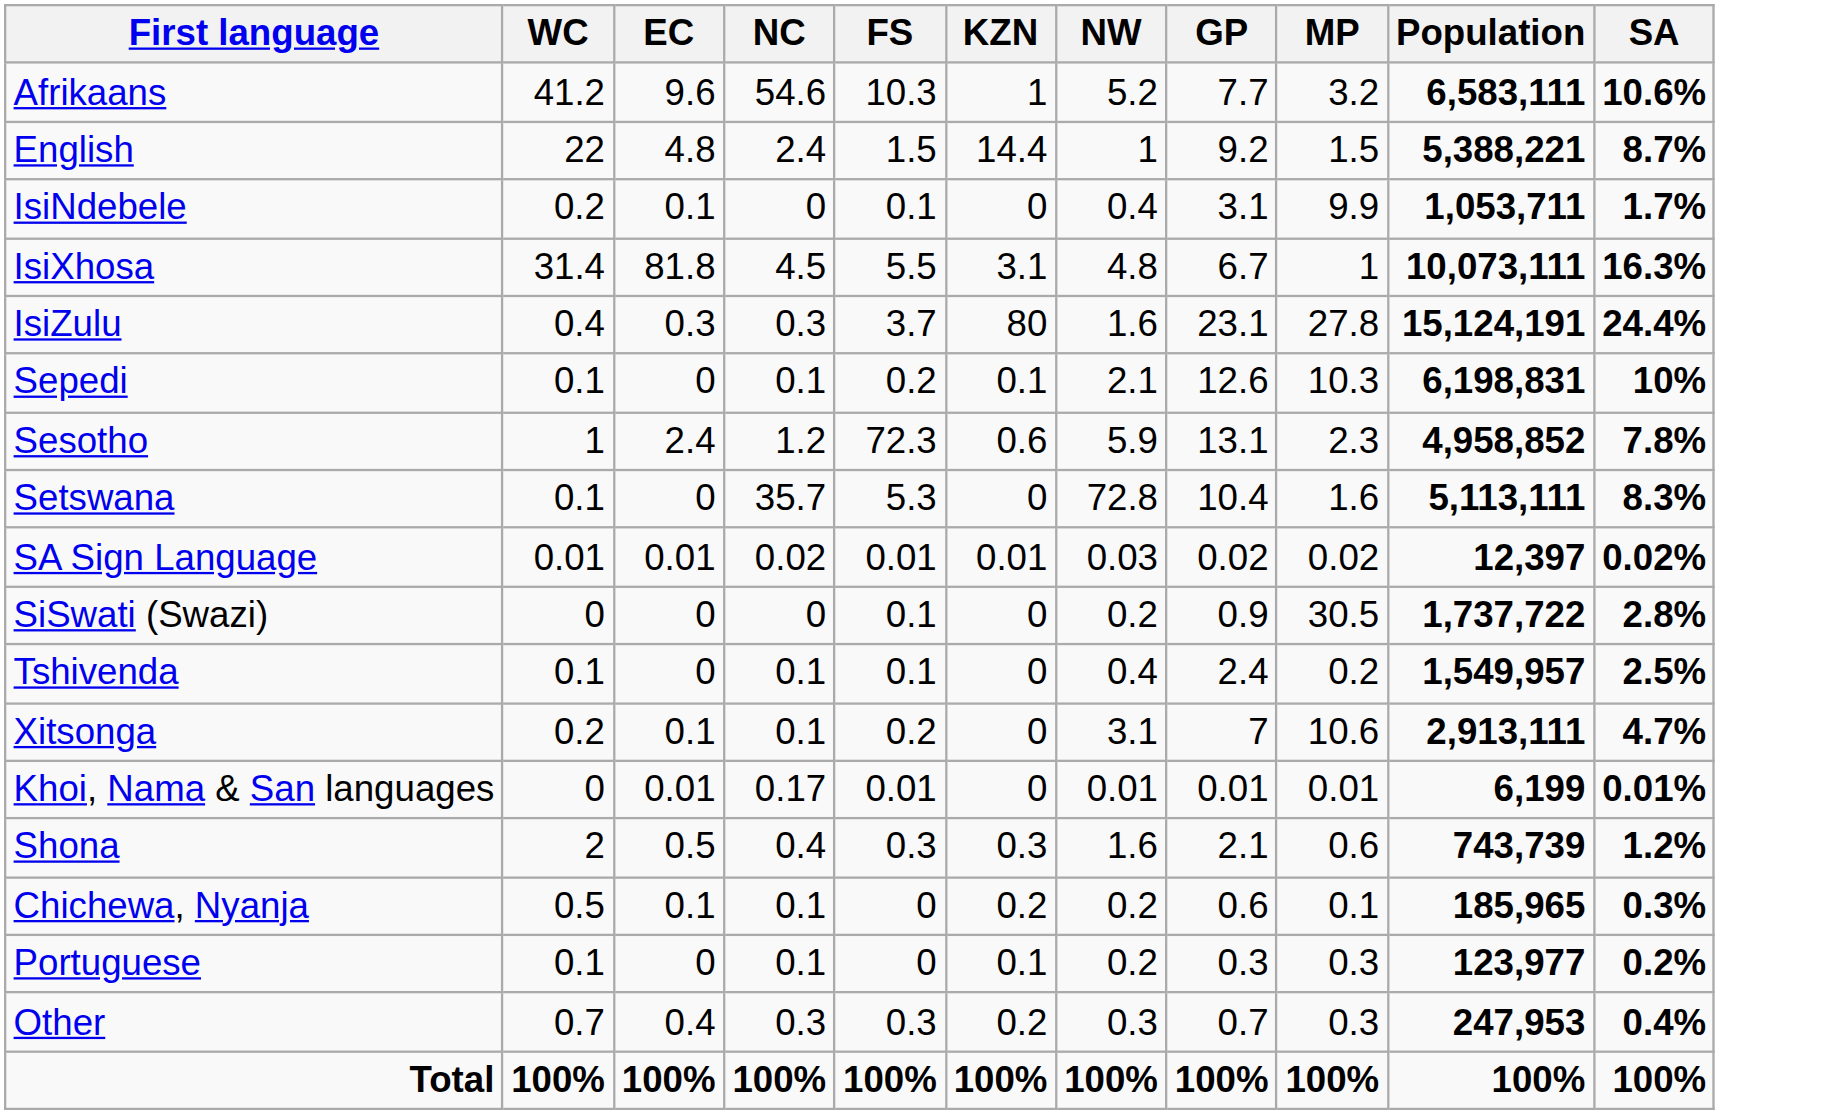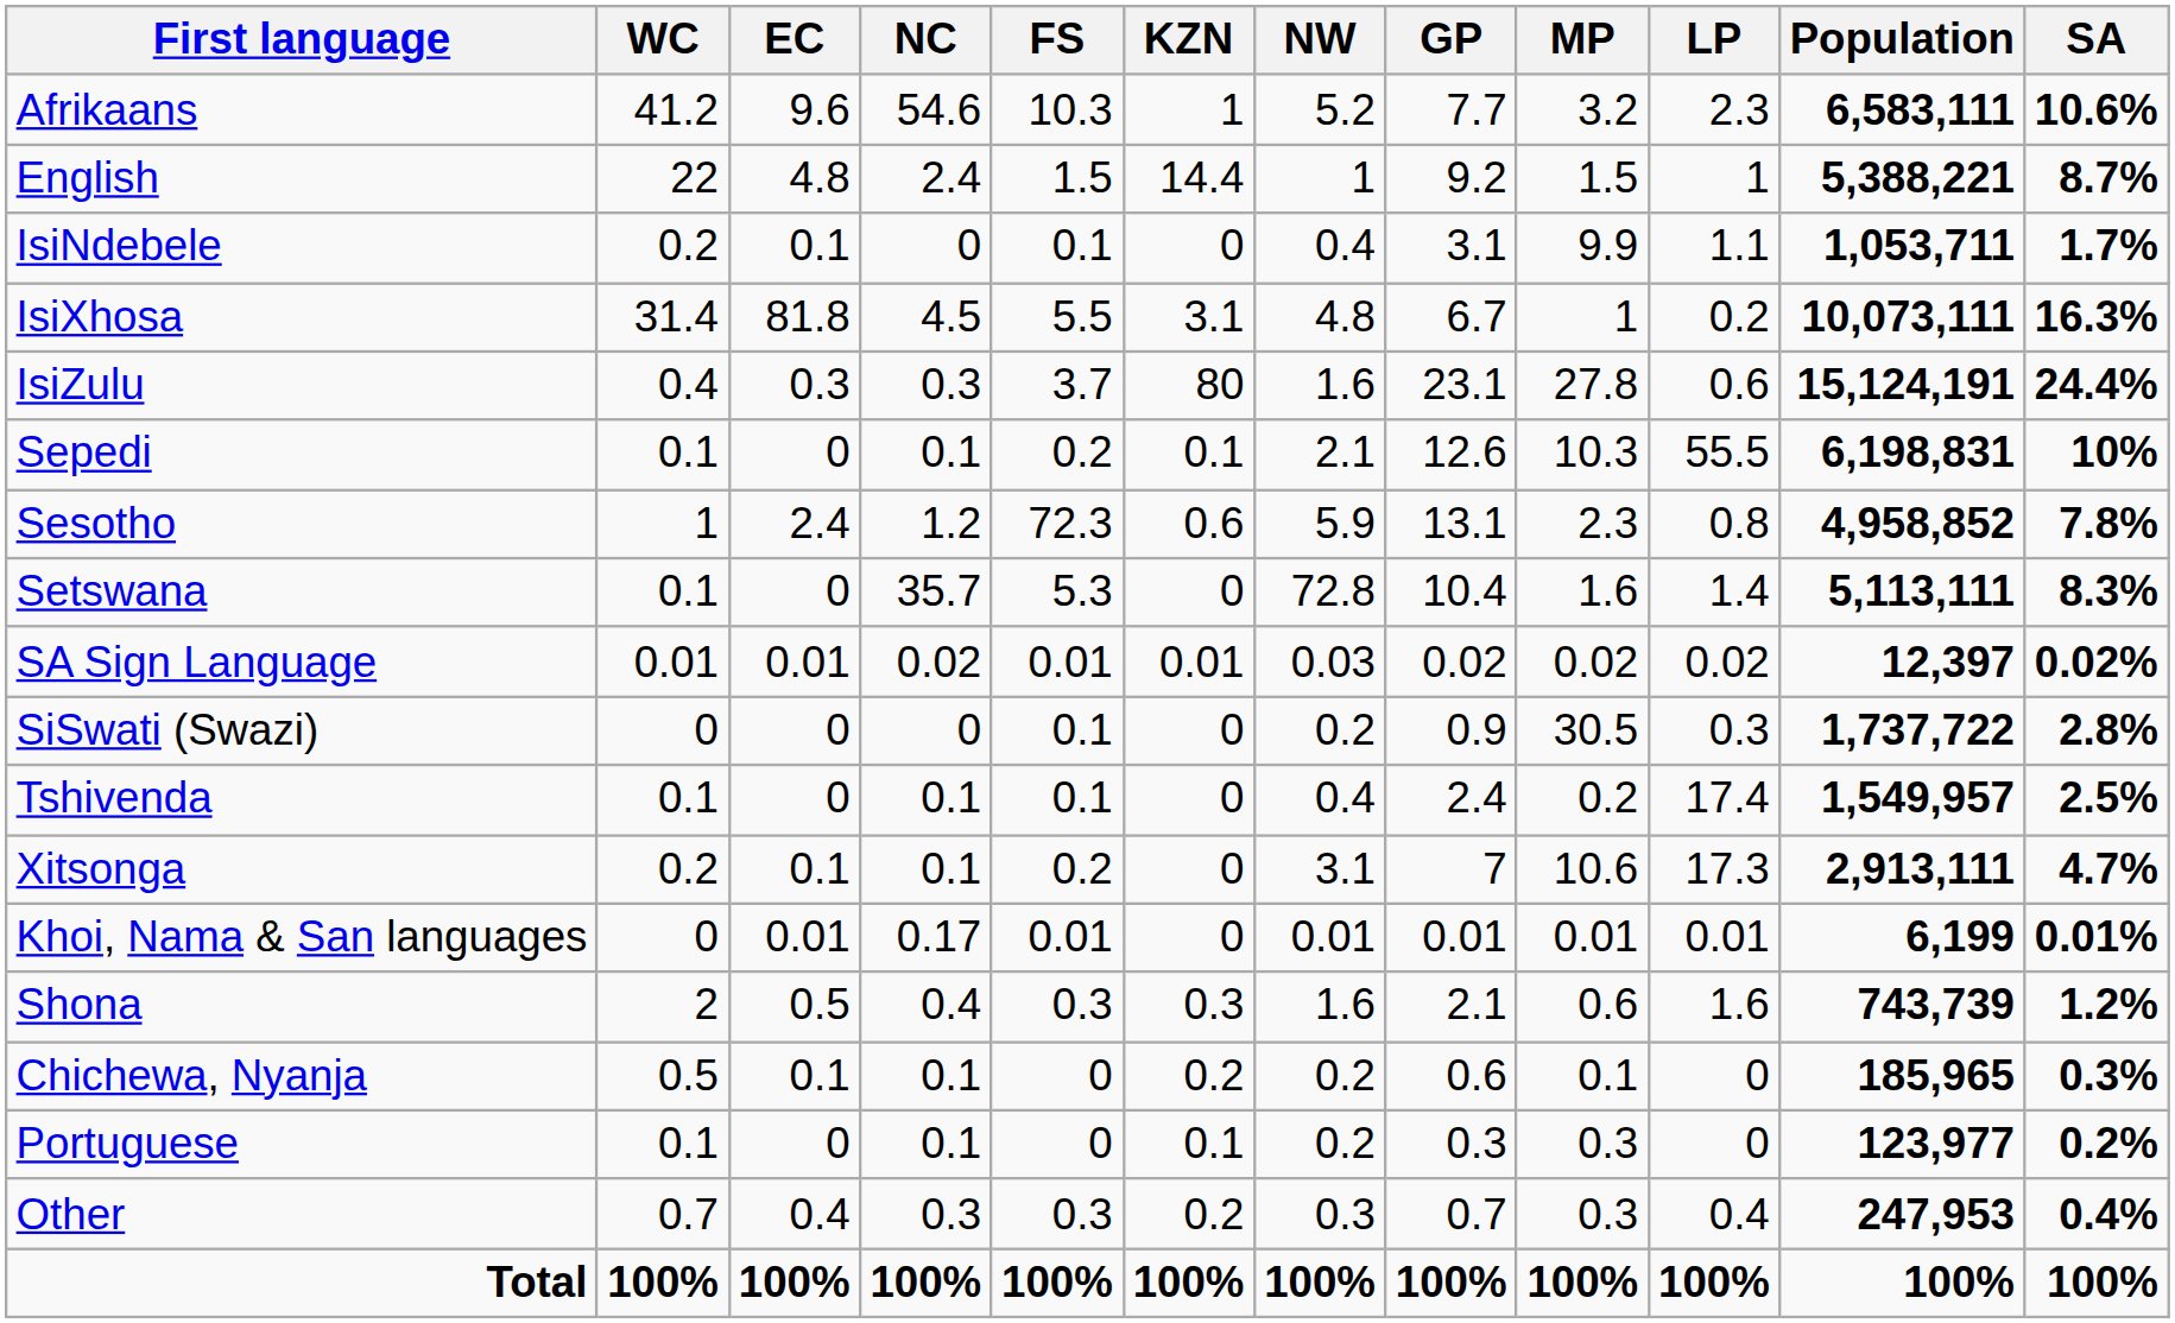 <table class="wikitable sortable" style="text-align: right;">
 <tr>
 <th><a href='#'>First language</a></th>
 <th>WC</th>
 <th>EC</th>
 <th data-sort-type="number">NC</th>
 <th data-sort-type="number">FS</th>
 <th>KZN</th>
 <th>NW</th>
 <th>GP</th>
 <th>MP</th>
+<th>LP</th>
 <th>Population</th>
 <th>SA</th>
 </tr>
 <tr>
 <td style="text-align: left;"><a href='#'>Afrikaans</a></td>
 <td>41.2</td>
 <td>9.6</td>
 <td>54.6</td>
 <td>10.3</td>
 <td>1</td>
 <td>5.2</td>
 <td>7.7</td>
 <td>3.2</td>
+<td>2.3</td>
 <td><strong>6,583,111</strong></td>
 <td><strong>10.6%</strong></td>
 </tr>
 <tr>
 <td style="text-align: left;"><a href='#'>English</a></td>
 <td>22</td>
 <td>4.8</td>
 <td>2.4</td>
 <td>1.5</td>
 <td>14.4</td>
 <td>1</td>
 <td>9.2</td>
 <td>1.5</td>
+<td>1</td>
 <td><strong>5,388,221</strong></td>
 <td><strong>8.7%</strong></td>
 </tr>
 <tr>
 <td style="text-align: left;"><a href='#'>IsiNdebele</a></td>
 <td>0.2</td>
 <td>0.1</td>
 <td>0</td>
 <td>0.1</td>
 <td>0</td>
 <td>0.4</td>
 <td>3.1</td>
 <td>9.9</td>
+<td>1.1</td>
 <td><strong>1,053,711</strong></td>
 <td><strong>1.7%</strong></td>
 </tr>
 <tr>
 <td style="text-align: left;"><a href='#'>IsiXhosa</a></td>
 <td>31.4</td>
 <td>81.8</td>
 <td>4.5</td>
 <td>5.5</td>
 <td>3.1</td>
 <td>4.8</td>
 <td>6.7</td>
 <td>1</td>
+<td>0.2</td>
 <td><strong>10,073,111</strong></td>
 <td><strong>16.3%</strong></td>
 </tr>
 <tr>
 <td style="text-align: left;"><a href='#'>IsiZulu</a></td>
 <td>0.4</td>
 <td>0.3</td>
 <td>0.3</td>
 <td>3.7</td>
 <td>80</td>
 <td>1.6</td>
 <td>23.1</td>
 <td>27.8</td>
+<td>0.6</td>
 <td><strong>15,124,191</strong></td>
 <td><strong>24.4%</strong></td>
 </tr>
 <tr>
 <td style="text-align: left;"><a href='#'>Sepedi</a></td>
 <td>0.1</td>
 <td>0</td>
 <td>0.1</td>
 <td>0.2</td>
 <td>0.1</td>
 <td>2.1</td>
 <td>12.6</td>
 <td>10.3</td>
+<td>55.5</td>
 <td><strong>6,198,831</strong></td>
 <td><strong>10%</strong></td>
 </tr>
 <tr>
 <td style="text-align: left;"><a href='#'>Sesotho</a></td>
 <td>1</td>
 <td>2.4</td>
 <td>1.2</td>
 <td>72.3</td>
 <td>0.6</td>
 <td>5.9</td>
 <td>13.1</td>
 <td>2.3</td>
+<td>0.8</td>
 <td><strong>4,958,852</strong></td>
 <td><strong>7.8%</strong></td>
 </tr>
 <tr>
 <td style="text-align: left;"><a href='#'>Setswana</a></td>
 <td>0.1</td>
 <td>0</td>
 <td>35.7</td>
 <td>5.3</td>
 <td>0</td>
 <td>72.8</td>
 <td>10.4</td>
 <td>1.6</td>
+<td>1.4</td>
 <td><strong>5,113,111</strong></td>
 <td><strong>8.3%</strong></td>
 </tr>
 <tr class="sortbottom">
 <td style="text-align: left;"><a href='#'>SA Sign Language</a></td>
 <td>0.01</td>
 <td>0.01</td>
 <td>0.02</td>
 <td>0.01</td>
 <td>0.01</td>
 <td>0.03</td>
+<td>0.02</td>
 <td>0.02</td>
 <td>0.02</td>
 <td><strong>12,397</strong></td>
 <td><strong>0.02%</strong></td>
 </tr>
 <tr>
 <td style="text-align: left;"><a href='#'>SiSwati</a> (Swazi)</td>
 <td>0</td>
 <td>0</td>
 <td>0</td>
 <td>0.1</td>
 <td>0</td>
 <td>0.2</td>
 <td>0.9</td>
 <td>30.5</td>
+<td>0.3</td>
 <td><strong>1,737,722</strong></td>
 <td><strong>2.8%</strong></td>
 </tr>
 <tr>
 <td style="text-align: left;"><a href='#'>Tshivenda</a></td>
 <td>0.1</td>
 <td>0</td>
 <td>0.1</td>
 <td>0.1</td>
 <td>0</td>
 <td>0.4</td>
 <td>2.4</td>
 <td>0.2</td>
+<td>17.4</td>
 <td><strong>1,549,957</strong></td>
 <td><strong>2.5%</strong></td>
 </tr>
 <tr>
 <td style="text-align: left;"><a href='#'>Xitsonga</a></td>
 <td>0.2</td>
 <td>0.1</td>
 <td>0.1</td>
 <td>0.2</td>
 <td>0</td>
 <td>3.1</td>
 <td>7</td>
 <td>10.6</td>
+<td>17.3</td>
 <td><strong>2,913,111</strong></td>
 <td><strong>4.7%</strong></td>
 </tr>
 <tr>
 <td style="text-align: left;"><a href='#'>Khoi</a>, <a href='#'>Nama</a> & <a href='#'>San</a> languages</td>
 <td>0</td>
 <td>0.01</td>
 <td>0.17</td>
 <td>0.01</td>
 <td>0</td>
+<td>0.01</td>
 <td>0.01</td>
 <td>0.01</td>
 <td>0.01</td>
 <td><strong>6,199</strong></td>
 <td><strong>0.01%</strong></td>
 </tr>
 <tr>
 <td style="text-align: left;"><a href='#'>Shona</a></td>
 <td>2</td>
 <td>0.5</td>
 <td>0.4</td>
 <td>0.3</td>
 <td>0.3</td>
 <td>1.6</td>
 <td>2.1</td>
 <td>0.6</td>
+<td>1.6</td>
 <td><strong>743,739</strong></td>
 <td><strong>1.2%</strong></td>
 </tr>
 <tr>
 <td style="text-align: left;"><a href='#'>Chichewa</a>, <a href='#'>Nyanja</a></td>
 <td>0.5</td>
 <td>0.1</td>
 <td>0.1</td>
 <td>0</td>
 <td>0.2</td>
 <td>0.2</td>
 <td>0.6</td>
 <td>0.1</td>
+<td>0</td>
 <td><strong>185,965</strong></td>
 <td><strong>0.3%</strong></td>
 </tr>
 <tr>
 <td style="text-align: left;"><a href='#'>Portuguese</a></td>
 <td>0.1</td>
 <td>0</td>
 <td>0.1</td>
 <td>0</td>
 <td>0.1</td>
 <td>0.2</td>
 <td>0.3</td>
 <td>0.3</td>
+<td>0</td>
 <td><strong>123,977</strong></td>
 <td><strong>0.2%</strong></td>
 </tr>
 <tr>
 <td style="text-align: left;"><a href='#'>Other</a></td>
 <td>0.7</td>
 <td>0.4</td>
 <td>0.3</td>
 <td>0.3</td>
 <td>0.2</td>
 <td>0.3</td>
 <td>0.7</td>
 <td>0.3</td>
+<td>0.4</td>
 <td><strong>247,953</strong></td>
 <td><strong>0.4%</strong></td>
 </tr>
 <tr>
 <td><strong>Total</strong></td>
 <td><strong>100%</strong></td>
 <td><strong>100%</strong></td>
 <td><strong>100%</strong></td>
 <td><strong>100%</strong></td>
 <td><strong>100%</strong></td>
 <td><strong>100%</strong></td>
 <td><strong>100%</strong></td>
 <td><strong>100%</strong></td>
 <td><strong>100%</strong></td>
 <td><strong>100%</strong></td>
+<td><strong>100%</strong></td>
 </tr>
 </table>
